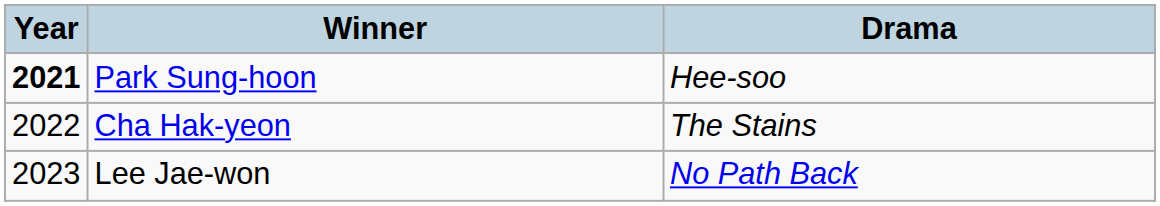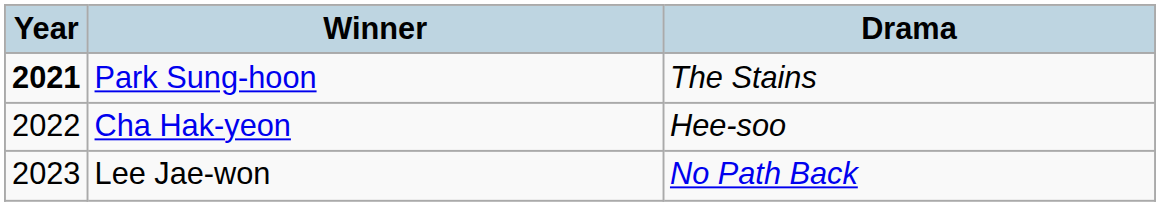 <table class="wikitable" style="width:600px">
 <tr>
 <th style="background:#BED5E1;" width="30">Year</th>
 <th style="background:#BED5E1;">Winner</th>
 <th style="background:#BED5E1;">Drama</th>
 </tr>
 <tr>
 <td><strong>2021</strong></td>
 <td><a href='#'>Park Sung-hoon</a></td>
-<td><em>Hee-soo</em></td>
+<td><em>The Stains</em></td>
 </tr>
 <tr>
 <td>2022</td>
 <td><a href='#'>Cha Hak-yeon</a></td>
-<td><em>The Stains</em></td>
+<td><em>Hee-soo</em></td>
 </tr>
 <tr>
 <td>2023</td>
 <td>Lee Jae-won</td>
 <td><a href='#'><em>No Path Back</em></a></td>
 </tr>
 </table>
